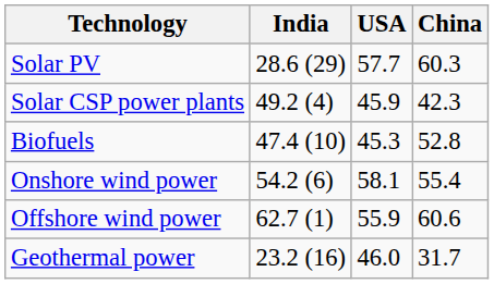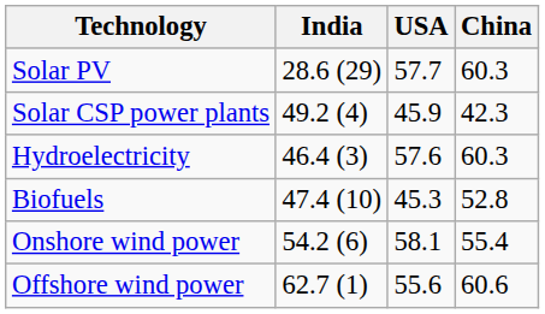 <table class="wikitable sortable" border="1">
 <tr>
 <th>Technology</th>
 <th>India</th>
 <th>USA</th>
 <th>China</th>
 </tr>
 <tr>
 <td><a href='#'>Solar PV</a></td>
 <td>28.6 (29)</td>
 <td>57.7</td>
 <td>60.3</td>
 </tr>
 <tr>
 <td><a href='#'>Solar CSP power plants</a></td>
 <td>49.2 (4)</td>
 <td>45.9</td>
 <td>42.3</td>
 </tr>
 <tr>
+<td><a href='#'>Hydroelectricity</a></td>
+<td>46.4 (3)</td>
+<td>57.6</td>
+<td>60.3</td>
+</tr>
+<tr>
 <td><a href='#'>Biofuels</a></td>
 <td>47.4 (10)</td>
 <td>45.3</td>
 <td>52.8</td>
 </tr>
 <tr>
 <td><a href='#'>Onshore wind power</a></td>
 <td>54.2 (6)</td>
 <td>58.1</td>
 <td>55.4</td>
 </tr>
 <tr>
 <td><a href='#'>Offshore wind power</a></td>
 <td>62.7 (1)</td>
-<td>55.9</td>
+<td>55.6</td>
 <td>60.6</td>
 </tr>
-<tr>
-<td><a href='#'>Geothermal power</a></td>
-<td>23.2 (16)</td>
-<td>46.0</td>
-<td>31.7</td>
-</tr>
 </table>
